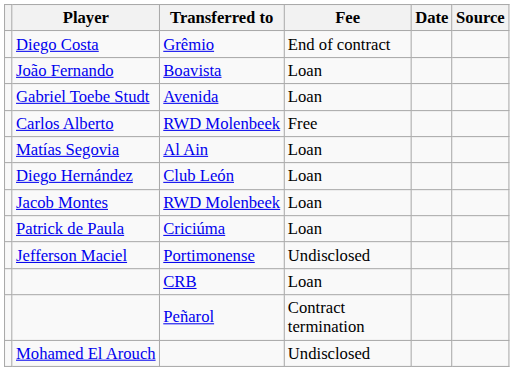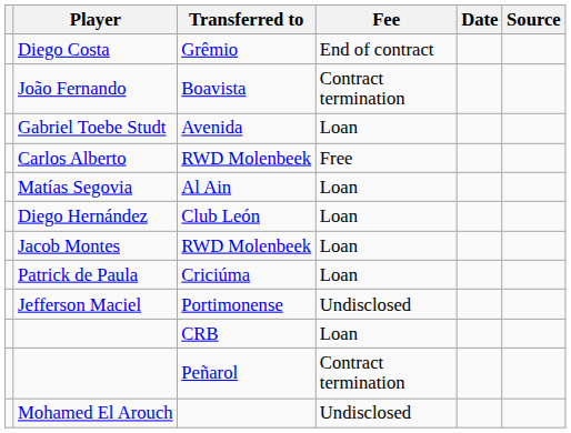 <table class="wikitable plainrowheaders sortable">
 <tr>
 <th></th>
 <th scope="col">Player</th>
 <th>Transferred to</th>
 <th style="width: 115px;">Fee</th>
 <th scope="col">Date</th>
 <th scope="col">Source</th>
 </tr>
 <tr>
 <td align=center></td>
 <td> <a href='#'>Diego Costa</a></td>
 <td> <a href='#'>Grêmio</a></td>
 <td>End of contract</td>
 <td></td>
 <td></td>
 </tr>
 <tr>
 <td align=center></td>
 <td> <a href='#'>João Fernando</a></td>
 <td> <a href='#'>Boavista</a></td>
-<td>Loan</td>
+<td>Contract termination</td>
 <td></td>
 <td></td>
 </tr>
 <tr>
 <td align=center></td>
 <td> <a href='#'>Gabriel Toebe Studt</a></td>
 <td> <a href='#'>Avenida</a></td>
 <td>Loan</td>
 <td></td>
 <td></td>
 </tr>
 <tr>
 <td align="center"></td>
 <td> <a href='#'>Carlos Alberto</a></td>
 <td> <a href='#'>RWD Molenbeek</a></td>
 <td>Free</td>
 <td></td>
 <td></td>
 </tr>
 <tr>
 <td align="center"></td>
 <td> <a href='#'>Matías Segovia</a></td>
 <td> <a href='#'>Al Ain</a></td>
 <td>Loan</td>
 <td></td>
 <td></td>
 </tr>
 <tr>
 <td align="center"></td>
 <td> <a href='#'>Diego Hernández</a></td>
 <td> <a href='#'>Club León</a></td>
 <td>Loan</td>
 <td></td>
 <td></td>
 </tr>
 <tr>
 <td align="center"></td>
 <td> <a href='#'>Jacob Montes</a></td>
 <td> <a href='#'>RWD Molenbeek</a></td>
 <td>Loan</td>
 <td></td>
 <td></td>
 </tr>
 <tr>
 <td align=center></td>
 <td> <a href='#'>Patrick de Paula</a></td>
 <td> <a href='#'>Criciúma</a></td>
 <td>Loan</td>
 <td></td>
 <td></td>
 </tr>
 <tr>
 <td align=center></td>
 <td> <a href='#'>Jefferson Maciel</a></td>
 <td> <a href='#'>Portimonense</a></td>
 <td>Undisclosed</td>
 <td></td>
 <td></td>
 </tr>
 <tr>
 <td align=center></td>
 <td></td>
 <td> <a href='#'>CRB</a></td>
 <td>Loan</td>
 <td></td>
 <td></td>
 </tr>
 <tr>
 <td align=center></td>
 <td></td>
 <td> <a href='#'>Peñarol</a></td>
 <td>Contract termination</td>
 <td></td>
 <td></td>
 </tr>
 <tr>
 <td align=center></td>
 <td> <a href='#'>Mohamed El Arouch</a></td>
 <td></td>
 <td>Undisclosed</td>
 <td></td>
 <td></td>
 </tr>
 </table>
